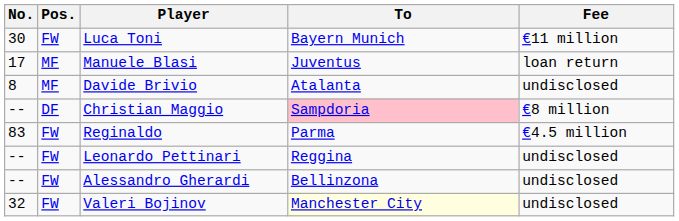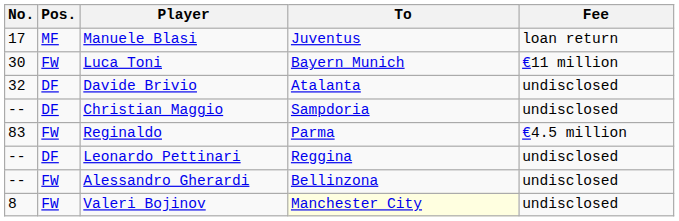 <table class="wikitable" style="font-size:95%;">
 <tr>
 <th width=20px>No.</th>
 <th width=20px>Pos.</th>
 <th width=170px>Player</th>
 <th width=190px>To</th>
 <th width=125px>Fee</th>
 </tr>
 <tr>
+<td>17</td>
+<td><a href='#'>MF</a></td>
+<td> <a href='#'>Manuele Blasi</a></td>
+<td><a href='#'>Juventus</a></td>
+<td>loan return</td>
+</tr>
+<tr>
 <td>30</td>
 <td><a href='#'>FW</a></td>
 <td> <a href='#'>Luca Toni</a></td>
 <td><a href='#'>Bayern Munich</a></td>
 <td><a href='#'>€</a>11 million </td>
 </tr>
 <tr>
-<td>17</td>
-<td><a href='#'>MF</a></td>
-<td> <a href='#'>Manuele Blasi</a></td>
-<td><a href='#'>Juventus</a></td>
-<td>loan return</td>
-</tr>
-<tr>
-<td>8</td>
-<td><a href='#'>MF</a></td>
+<td>32</td>
+<td><a href='#'>DF</a></td>
 <td> <a href='#'>Davide Brivio</a></td>
 <td><a href='#'>Atalanta</a></td>
 <td>undisclosed </td>
 </tr>
 <tr>
 <td>--</td>
 <td><a href='#'>DF</a></td>
 <td> <a href='#'>Christian Maggio</a></td>
-<td style="background: pink;"><a href='#'>Sampdoria</a></td>
-<td><a href='#'>€</a>8 million </td>
+<td><a href='#'>Sampdoria</a></td>
+<td>undisclosed</td>
 </tr>
 <tr>
 <td>83</td>
 <td><a href='#'>FW</a></td>
 <td> <a href='#'>Reginaldo</a></td>
 <td><a href='#'>Parma</a></td>
 <td><a href='#'>€</a>4.5 million </td>
 </tr>
 <tr>
 <td>--</td>
-<td><a href='#'>FW</a></td>
+<td><a href='#'>DF</a></td>
 <td> <a href='#'>Leonardo Pettinari</a></td>
 <td><a href='#'>Reggina</a></td>
 <td>undisclosed </td>
 </tr>
 <tr>
 <td>--</td>
 <td><a href='#'>FW</a></td>
 <td> <a href='#'>Alessandro Gherardi</a></td>
 <td><a href='#'>Bellinzona</a></td>
 <td>undisclosed</td>
 </tr>
 <tr>
-<td>32</td>
+<td>8</td>
 <td><a href='#'>FW</a></td>
 <td> <a href='#'>Valeri Bojinov</a></td>
 <td style="background: lightyellow;"><a href='#'>Manchester City</a></td>
 <td>undisclosed </td>
 </tr>
 </table>
